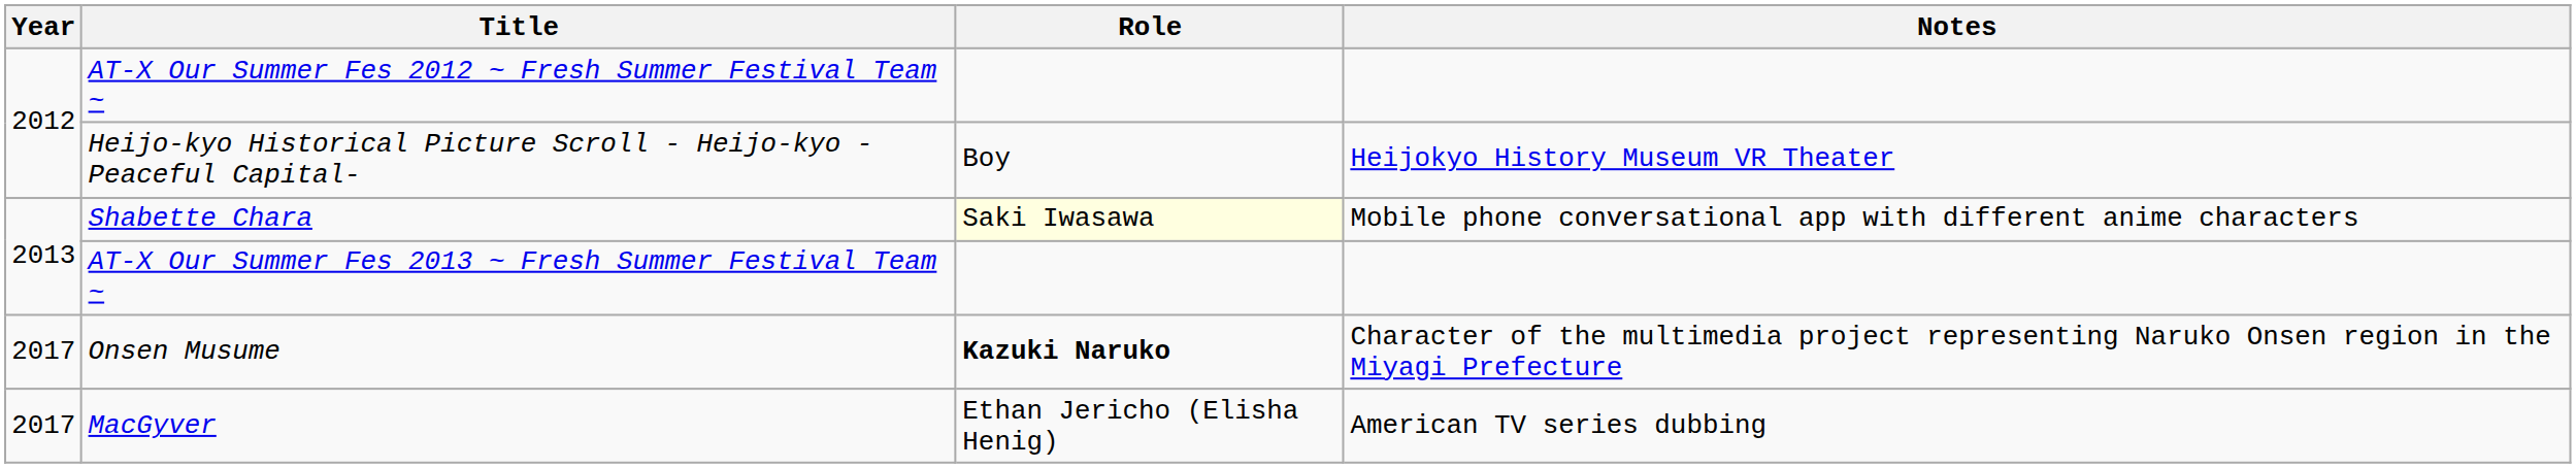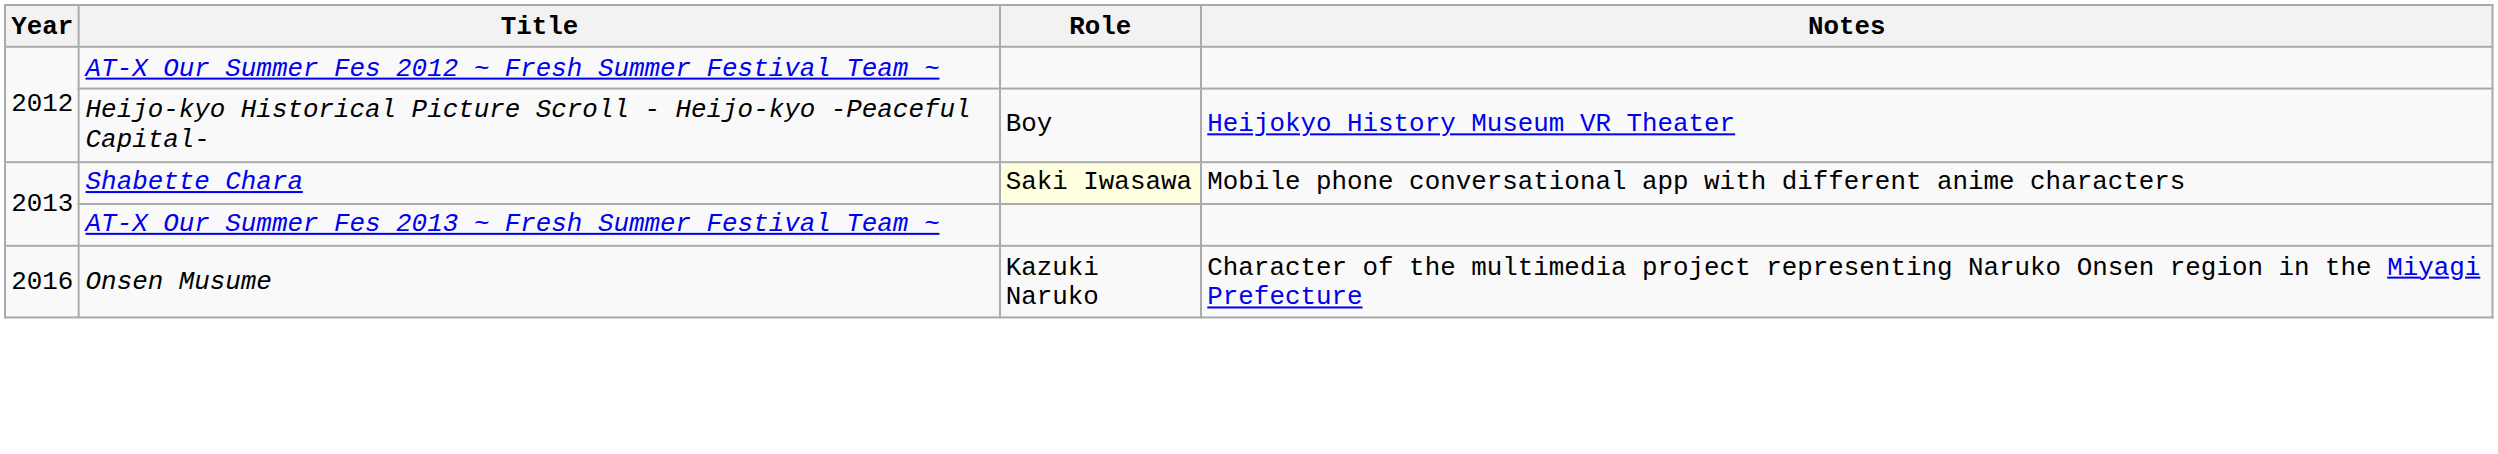 <table class="wikitable">
 <tr>
 <th>Year</th>
 <th>Title</th>
 <th>Role</th>
 <th>Notes</th>
 </tr>
 <tr>
 <td rowspan="2">2012</td>
 <td><em><a href='#'>AT-X Our Summer Fes 2012 ~ Fresh Summer Festival Team ~</a></em></td>
 <td></td>
 <td></td>
 </tr>
 <tr>
 <td><em>Heijo-kyo Historical Picture Scroll - Heijo-kyo -Peaceful Capital-</em></td>
 <td>Boy</td>
 <td><a href='#'>Heijokyo History Museum VR Theater</a></td>
 </tr>
 <tr>
 <td rowspan="2">2013</td>
 <td><em><a href='#'>Shabette Chara</a></em></td>
 <td style="background: lightyellow;">Saki Iwasawa</td>
 <td>Mobile phone conversational app with different anime characters</td>
 </tr>
 <tr>
 <td><em><a href='#'>AT-X Our Summer Fes 2013 ~ Fresh Summer Festival Team ~</a></em></td>
 <td></td>
 <td></td>
 </tr>
 <tr>
-<td>2017</td>
+<td>2016</td>
 <td><em>Onsen Musume</em></td>
-<td><strong>Kazuki Naruko</strong></td>
+<td>Kazuki Naruko</td>
 <td>Character of the multimedia project representing Naruko Onsen region in the <a href='#'>Miyagi Prefecture</a></td>
 </tr>
-<tr>
-<td>2017</td>
-<td><em><a href='#'>MacGyver</a></em></td>
-<td>Ethan Jericho (Elisha Henig) </td>
-<td>American TV series dubbing</td>
-</tr>
 </table>
